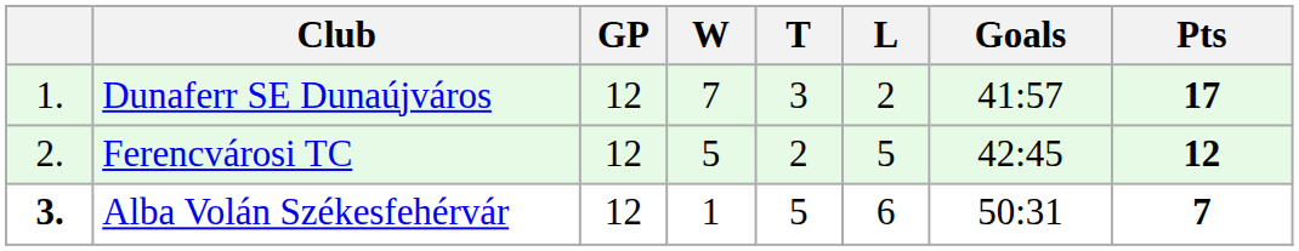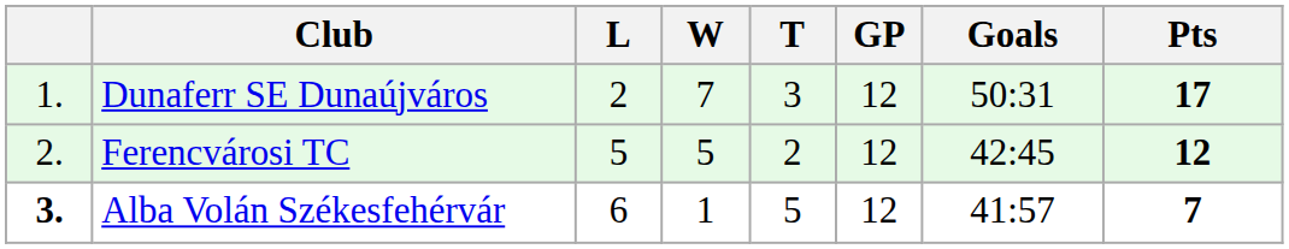 <table class="wikitable">
 <tr>
 <th width="30"></th>
 <th width="200">Club</th>
-<th width="30">GP</th>
+<th width="30">L</th>
 <th width="30">W</th>
 <th width="30">T</th>
-<th width="30">L</th>
+<th width="30">GP</th>
 <th width="70">Goals</th>
 <th width="70">Pts</th>
 </tr>
 <tr bgcolor="#e6fae6" align="center">
 <td>1.</td>
 <td align="left"><a href='#'>Dunaferr SE Dunaújváros</a></td>
-<td>12</td>
+<td>2</td>
 <td>7</td>
 <td>3</td>
-<td>2</td>
-<td>41:57</td>
+<td>12</td>
+<td>50:31</td>
 <td><strong>17</strong></td>
 </tr>
 <tr bgcolor="#e6fae6" align="center">
 <td>2.</td>
 <td align="left"><a href='#'>Ferencvárosi TC</a></td>
-<td>12</td>
+<td>5</td>
 <td>5</td>
 <td>2</td>
-<td>5</td>
+<td>12</td>
 <td>42:45</td>
 <td><strong>12</strong></td>
 </tr>
 <tr bgcolor="#FFFFFF" align="center">
 <td><strong>3.</strong></td>
 <td align="left"><a href='#'>Alba Volán Székesfehérvár</a></td>
-<td>12</td>
+<td>6</td>
 <td>1</td>
 <td>5</td>
-<td>6</td>
-<td>50:31</td>
+<td>12</td>
+<td>41:57</td>
 <td><strong>7</strong></td>
 </tr>
 </table>
